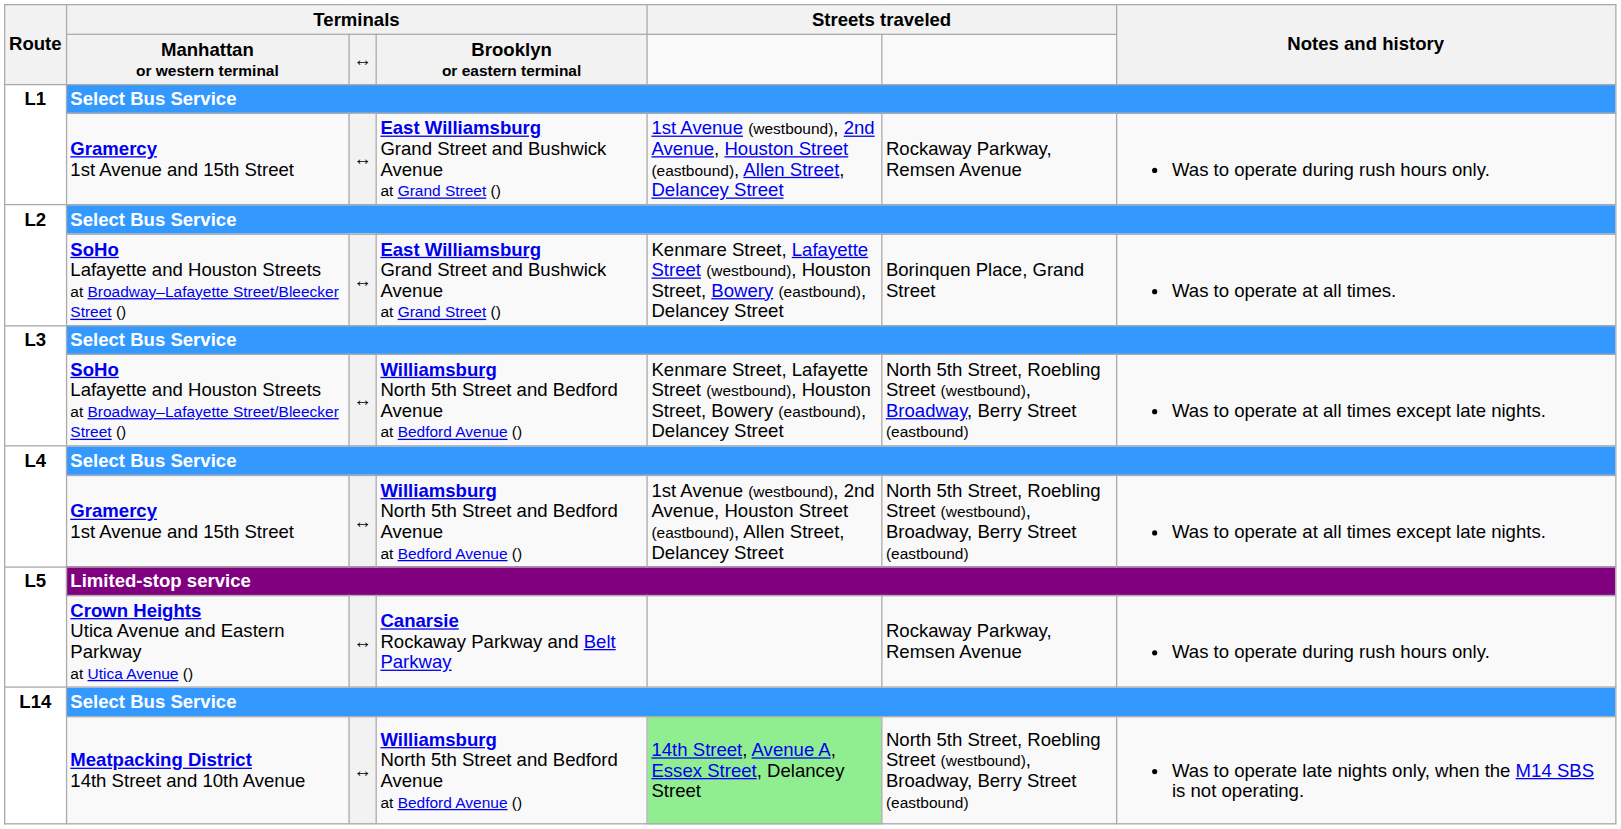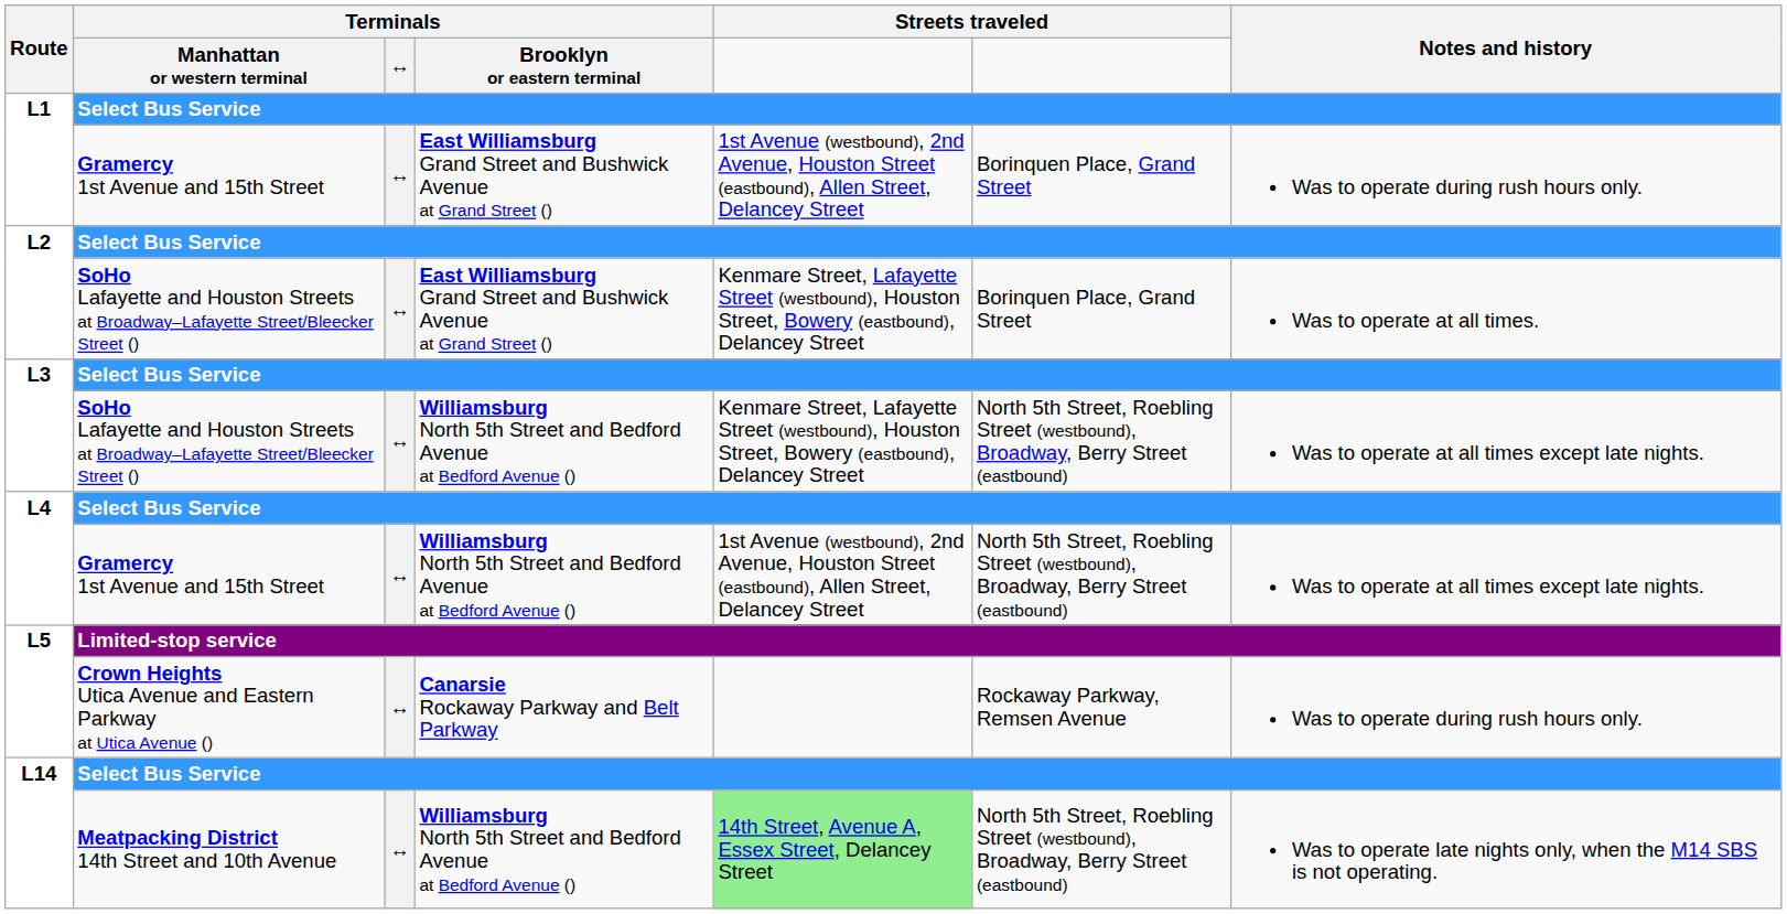 <table class="wikitable collapsible collapsed" style="font-size: 90%;" |>
 <tr>
 <th rowspan="2">Route</th>
 <th colspan="3">Terminals</th>
 <th colspan="2">Streets traveled</th>
 <th rowspan="2">Notes and history</th>
 </tr>
 <tr>
 <th>Manhattan<br><small>or western terminal</small></th>
 <th><span>↔ </span></th>
 <th>Brooklyn<br><small>or eastern terminal</small></th>
 <td width="175px"></td>
 <td width="175px"></td>
 </tr>
 <tr>
 <td style="background:white; color:black" align="center" valign=top rowspan=2><div><strong>L1</strong></div></td>
 <td colspan=6 style="background:#3399FF; color:white" align="left"><strong>Select Bus Service</strong></td>
 </tr>
 <tr>
 <td><strong><a href='#'>Gramercy</a></strong><br>1st Avenue and 15th Street</td>
 <th><span>↔ </span></th>
 <td><strong><a href='#'>East Williamsburg</a></strong><br>Grand Street and Bushwick Avenue<br><small>at <a href='#'>Grand Street</a> ()</small></td>
 <td><a href='#'>1st Avenue</a> <small>(westbound)</small>, <a href='#'>2nd Avenue</a>, <a href='#'>Houston Street</a> <small>(eastbound)</small>, <a href='#'>Allen Street</a>, <a href='#'>Delancey Street</a></td>
-<td>Rockaway Parkway, Remsen Avenue</td>
+<td>Borinquen Place, <a href='#'>Grand Street</a></td>
 <td><br><ul><li>Was to operate during rush hours only.</li></ul></td>
 </tr>
 <tr>
 <td style="background:white; color:black" align="center" valign=top rowspan=2><div><strong>L2</strong></div></td>
 <td colspan=6 style="background:#3399FF; color:white" align="left"><strong>Select Bus Service</strong></td>
 </tr>
 <tr>
 <td><strong><a href='#'>SoHo</a></strong><br>Lafayette and Houston Streets<br><small>at <a href='#'>Broadway–Lafayette Street/Bleecker Street</a> ()</small></td>
 <th><span>↔ </span></th>
 <td><strong><a href='#'>East Williamsburg</a></strong><br>Grand Street and Bushwick Avenue<br><small>at <a href='#'>Grand Street</a> ()</small></td>
 <td>Kenmare Street, <a href='#'>Lafayette Street</a> <small>(westbound)</small>, Houston Street, <a href='#'>Bowery</a> <small>(eastbound)</small>, Delancey Street</td>
 <td>Borinquen Place, Grand Street</td>
 <td><br><ul><li>Was to operate at all times.</li></ul></td>
 </tr>
 <tr>
 <td style="background:white; color:black" align="center" valign=top rowspan=2><div><strong>L3</strong></div></td>
 <td colspan=6 style="background:#3399FF; color:white" align="left"><strong>Select Bus Service</strong></td>
 </tr>
 <tr>
 <td><strong><a href='#'>SoHo</a></strong><br>Lafayette and Houston Streets<br><small>at <a href='#'>Broadway–Lafayette Street/Bleecker Street</a> ()</small></td>
 <th><span>↔ </span></th>
 <td><strong><a href='#'>Williamsburg</a></strong><br>North 5th Street and Bedford Avenue<br><small>at <a href='#'>Bedford Avenue</a> ()</small></td>
 <td>Kenmare Street, Lafayette Street <small>(westbound)</small>, Houston Street, Bowery <small>(eastbound)</small>, Delancey Street</td>
 <td>North 5th Street, Roebling Street <small>(westbound)</small>, <a href='#'>Broadway</a>, Berry Street <small>(eastbound)</small></td>
 <td><br><ul><li>Was to operate at all times except late nights.</li></ul></td>
 </tr>
 <tr>
 <td style="background:white; color:black" align="center" valign=top rowspan=2><div><strong>L4</strong></div></td>
 <td colspan=6 style="background:#3399FF; color:white" align="left"><strong>Select Bus Service</strong></td>
 </tr>
 <tr>
 <td><strong><a href='#'>Gramercy</a></strong><br>1st Avenue and 15th Street</td>
 <th><span>↔ </span></th>
 <td><strong><a href='#'>Williamsburg</a></strong><br>North 5th Street and Bedford Avenue<br><small>at <a href='#'>Bedford Avenue</a> ()</small></td>
 <td>1st Avenue <small>(westbound)</small>, 2nd Avenue, Houston Street <small>(eastbound)</small>, Allen Street, Delancey Street</td>
 <td>North 5th Street, Roebling Street <small>(westbound)</small>, Broadway, Berry Street <small>(eastbound)</small></td>
 <td><br><ul><li>Was to operate at all times except late nights.</li></ul></td>
 </tr>
 <tr>
 <td style="background:white; color:black" align="center" valign=top rowspan=2><div><strong>L5</strong></div></td>
 <td colspan=6 style="background:purple; color:white" align="left"><strong>Limited-stop service</strong></td>
 </tr>
 <tr>
 <td><strong><a href='#'>Crown Heights</a></strong><br>Utica Avenue and Eastern Parkway<br><small>at <a href='#'>Utica Avenue</a> ()</small></td>
 <th><span>↔ </span></th>
 <td><strong><a href='#'>Canarsie</a></strong><br>Rockaway Parkway and <a href='#'>Belt Parkway</a></td>
 <td></td>
 <td>Rockaway Parkway, Remsen Avenue</td>
 <td><br><ul><li>Was to operate during rush hours only.</li></ul></td>
 </tr>
 <tr>
 <td style="background:white; color:black" align="center" valign=top rowspan=2><div><strong>L14</strong></div></td>
 <td colspan=6 style="background:#3399FF; color:white" align="left"><strong>Select Bus Service</strong></td>
 </tr>
 <tr>
 <td><strong><a href='#'>Meatpacking District</a></strong><br>14th Street and 10th Avenue</td>
 <th><span>↔ </span></th>
 <td><strong><a href='#'>Williamsburg</a></strong><br>North 5th Street and Bedford Avenue<br><small>at <a href='#'>Bedford Avenue</a> ()</small></td>
 <td style="background: lightgreen;"><a href='#'>14th Street</a>, <a href='#'>Avenue A</a>, <a href='#'>Essex Street</a>, Delancey Street</td>
 <td>North 5th Street, Roebling Street <small>(westbound)</small>, Broadway, Berry Street <small>(eastbound)</small></td>
 <td><br><ul><li>Was to operate late nights only, when the <a href='#'>M14 SBS</a> is not operating.</li></ul></td>
 </tr>
 </table>
